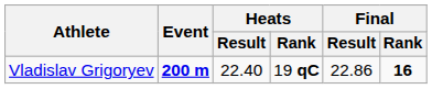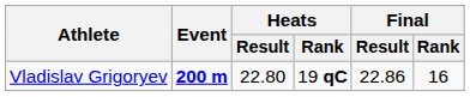 <table class="wikitable" style="font-size:90%">
 <tr>
 <th rowspan=2>Athlete</th>
 <th rowspan=2>Event</th>
 <th colspan=2>Heats</th>
 <th colspan=2>Final</th>
 </tr>
 <tr style="font-size:95%">
 <th>Result</th>
 <th>Rank</th>
 <th>Result</th>
 <th>Rank</th>
 </tr>
 <tr align=center>
 <td align=left><a href='#'>Vladislav Grigoryev</a></td>
 <td align=left><strong><a href='#'>200 m</a></strong></td>
-<td>22.40</td>
+<td>22.80</td>
 <td>19 <strong>qC</strong></td>
 <td>22.86</td>
-<td><strong>16</strong></td>
+<td>16</td>
 </tr>
 </table>
